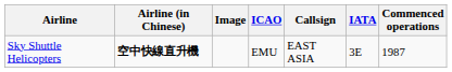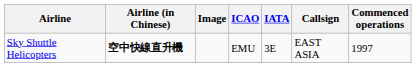 <table class="wikitable sortable">
 <tr valign="middle">
 <th>Airline</th>
 <th>Airline (in Chinese)</th>
 <th>Image</th>
 <th><a href='#'>ICAO</a></th>
+<th><a href='#'>IATA</a></th>
 <th>Callsign</th>
-<th><a href='#'>IATA</a></th>
 <th>Commenced<br>operations</th>
 </tr>
 <tr>
 <td><a href='#'>Sky Shuttle Helicopters</a></td>
 <td><strong>空中快線直升機</strong></td>
 <td></td>
 <td>EMU</td>
+<td>3E</td>
 <td>EAST ASIA</td>
-<td>3E</td>
-<td>1987</td>
+<td>1997</td>
 </tr>
 </table>
